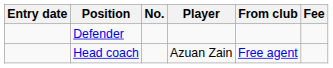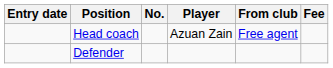 <table class="wikitable sortable">
 <tr>
 <th>Entry date</th>
 <th>Position</th>
 <th>No.</th>
 <th>Player</th>
 <th>From club</th>
 <th>Fee</th>
 </tr>
 <tr>
 <td></td>
+<td align="left"><a href='#'>Head coach</a></td>
+<td align="center"></td>
+<td align="left"> Azuan Zain</td>
+<td align="left"><a href='#'>Free agent</a></td>
+<td align=right></td>
+</tr>
+<tr>
+<td></td>
 <td align="left"><a href='#'>Defender</a></td>
 <td></td>
 <td align="left"></td>
 <td align="left"></td>
 <td align=right></td>
 </tr>
-<tr>
-<td></td>
-<td align="left"><a href='#'>Head coach</a></td>
-<td align="center"></td>
-<td align="left"> Azuan Zain</td>
-<td align="left"><a href='#'>Free agent</a></td>
-<td align=right></td>
-</tr>
 </table>
